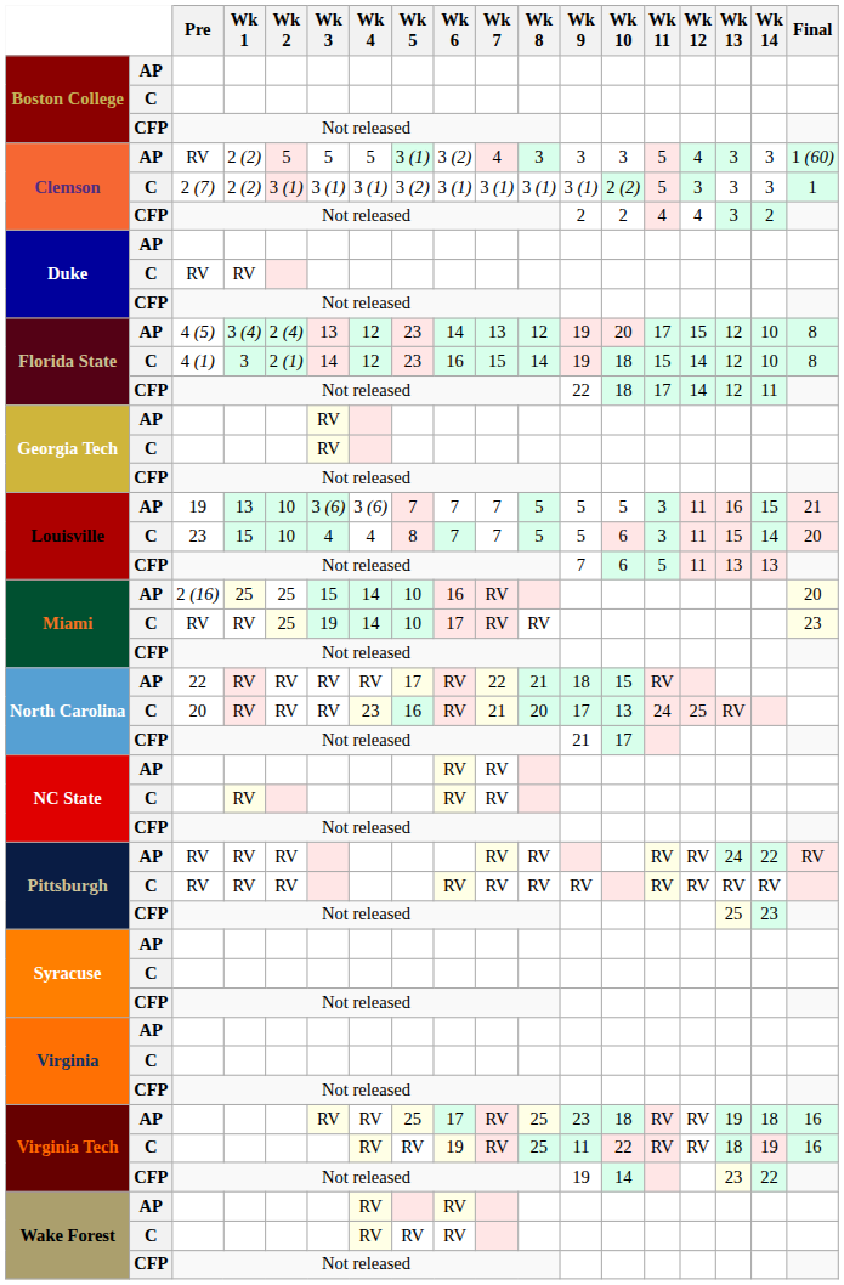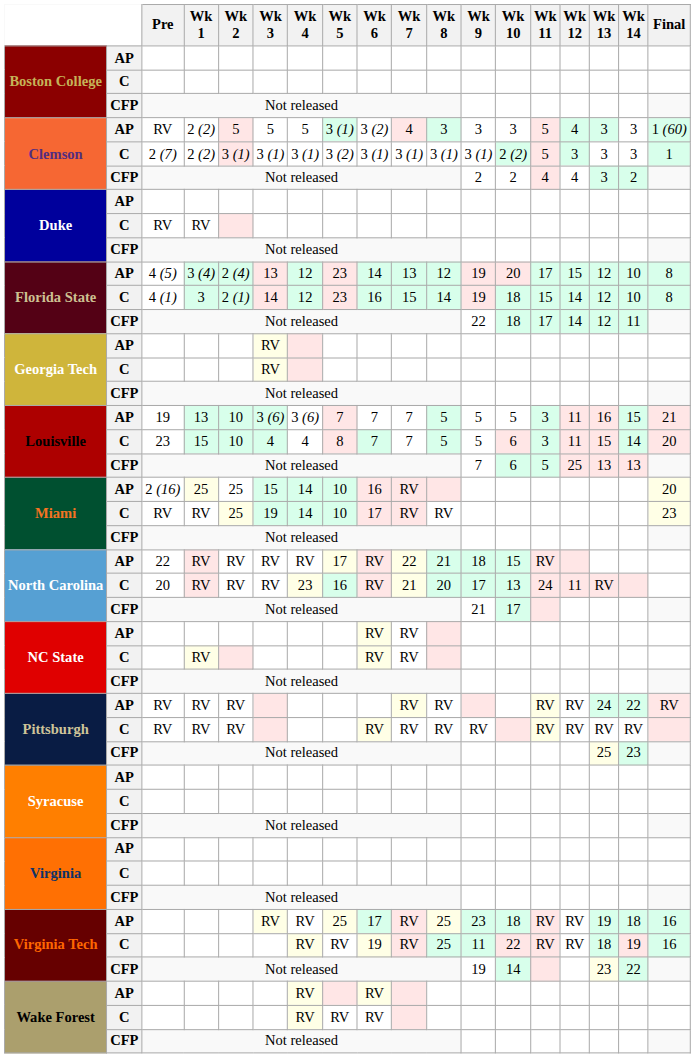 <table class="wikitable" style="white-space:nowrap;font-size:90%;">
 <tr>
 <th colspan=2 style="background:white; border-top-style:hidden; border-left-style:hidden;"> </th>
 <th>Pre</th>
 <th>Wk<br>1</th>
 <th>Wk<br>2</th>
 <th>Wk<br>3</th>
 <th>Wk<br>4</th>
 <th>Wk<br>5</th>
 <th>Wk<br>6</th>
 <th>Wk<br>7</th>
 <th>Wk<br>8</th>
 <th>Wk<br>9</th>
 <th>Wk<br>10</th>
 <th>Wk<br>11</th>
 <th>Wk<br>12</th>
 <th>Wk<br>13</th>
 <th>Wk<br>14</th>
 <th>Final</th>
 </tr>
 <tr "text-align:center;">
 <th rowspan=3 style="background:#8B0000; color:#C5B358;"><strong>Boston College</strong></th>
 <th>AP</th>
 <td style="background:#FFF;"></td>
 <td style="background:#FFF;"></td>
 <td style="background:#FFF;"></td>
 <td style="background:#FFF;"></td>
 <td style="background:#FFF;"></td>
 <td style="background:#FFF;"></td>
 <td style="background:#FFF;"></td>
 <td style="background:#FFF;"></td>
 <td style="background:#FFF;"></td>
 <td style="background:#FFF;"></td>
 <td style="background:#FFF;"></td>
 <td style="background:#FFF;"></td>
 <td style="background:#FFF;"></td>
 <td style="background:#FFF;"></td>
 <td style="background:#FFF;"></td>
 <td style="background:#FFF;"></td>
 </tr>
 <tr style="text-align:center;">
 <th>C</th>
 <td style="background:#FFF;"></td>
 <td style="background:#FFF;"></td>
 <td style="background:#FFF;"></td>
 <td style="background:#FFF;"></td>
 <td style="background:#FFF;"></td>
 <td style="background:#FFF;"></td>
 <td style="background:#FFF;"></td>
 <td style="background:#FFF;"></td>
 <td style="background:#FFF;"></td>
 <td style="background:#FFF;"></td>
 <td style="background:#FFF;"></td>
 <td style="background:#FFF;"></td>
 <td style="background:#FFF;"></td>
 <td style="background:#FFF;"></td>
 <td style="background:#FFF;"></td>
 <td style="background:#FFF;"></td>
 </tr>
 <tr style="text-align:center;">
 <th>CFP</th>
 <td colspan=9 align=center>Not released</td>
 <td style="background:#FFF;"> </td>
 <td style="background:#FFF;"></td>
 <td style="background:#FFF;"></td>
 <td style="background:#FFF;"></td>
 <td style="background:#FFF;"></td>
 <td style="background:#FFF;"></td>
 </tr>
 <tr style="text-align:center;">
 <th rowspan=3 style="background:#F66733; color:#522D80;"><strong>Clemson</strong></th>
 <th>AP</th>
 <td style="background:#FFF;">RV</td>
 <td style="background:#FFF;">2 <em>(2)</em></td>
 <td style="background:#ffe6e6;">5</td>
 <td style="background:#FFF;">5</td>
 <td style="background:#FFF;">5</td>
 <td style="background:#d8ffeb;">3 <em>(1)</em></td>
 <td style="background:#FFF;">3 <em>(2)</em></td>
 <td style="background:#ffe6e6;">4</td>
 <td style="background:#d8ffeb;">3</td>
 <td style="background:#FFF;">3</td>
 <td style="background:#FFF;">3</td>
 <td style="background:#ffe6e6;">5</td>
 <td style="background:#d8ffeb;">4</td>
 <td style="background:#d8ffeb;">3</td>
 <td style="background:#FFF;">3</td>
 <td style="background:#d8ffeb;">1 <em>(60)</em></td>
 </tr>
 <tr style="text-align:center;">
 <th>C</th>
 <td style="background:#FFF;">2 <em>(7)</em></td>
 <td style="background:#FFF;">2 <em>(2)</em></td>
 <td style="background:#ffe6e6;">3 <em>(1)</em></td>
 <td style="background:#FFF;">3 <em>(1)</em></td>
 <td style="background:#FFF;">3 <em>(1)</em></td>
 <td style="background:#FFF;">3 <em>(2)</em></td>
 <td style="background:#FFF;">3 <em>(1)</em></td>
 <td style="background:#FFF;">3 <em>(1)</em></td>
 <td style="background:#FFF;">3 <em>(1)</em></td>
 <td style="background:#FFF;">3 <em>(1)</em></td>
 <td style="background:#d8ffeb;">2 <em>(2)</em></td>
 <td style="background:#ffe6e6;">5</td>
 <td style="background:#d8ffeb;">3</td>
 <td style="background:#FFF;">3</td>
 <td style="background:#FFF;">3</td>
 <td style="background:#d8ffeb;">1</td>
 </tr>
 <tr style="text-align:center;">
 <th>CFP</th>
 <td colspan=9 align=center>Not released</td>
 <td style="background:#FFF;">2</td>
 <td style="background:#FFF;">2</td>
 <td style="background:#ffe6e6;">4</td>
 <td style="background:#FFF;">4</td>
 <td style="background:#d8ffeb;">3</td>
 <td style="background:#d8ffeb;">2</td>
 </tr>
 <tr style="text-align:center;">
 <th rowspan=3 style="background:#00009C; color:#FFFFFF;"><strong>Duke</strong></th>
 <th>AP</th>
 <td style="background:#FFF;"></td>
 <td style="background:#FFF;"></td>
 <td style="background:#FFF;"></td>
 <td style="background:#FFF;"></td>
 <td style="background:#FFF;"></td>
 <td style="background:#FFF;"></td>
 <td style="background:#FFF;"></td>
 <td style="background:#FFF;"></td>
 <td style="background:#FFF;"></td>
 <td style="background:#FFF;"></td>
 <td style="background:#FFF;"></td>
 <td style="background:#FFF;"></td>
 <td style="background:#FFF;"></td>
 <td style="background:#FFF;"></td>
 <td style="background:#FFF;"></td>
 <td style="background:#FFF;"></td>
 </tr>
 <tr style="text-align:center;">
 <th>C</th>
 <td style="background:#FFF;">RV</td>
 <td style="background:#FFF;">RV</td>
 <td style="background:#ffe6e6;"></td>
 <td style="background:#FFF;"></td>
 <td style="background:#FFF;"></td>
 <td style="background:#FFF;"></td>
 <td style="background:#FFF;"></td>
 <td style="background:#FFF;"></td>
 <td style="background:#FFF;"></td>
 <td style="background:#FFF;"></td>
 <td style="background:#FFF;"></td>
 <td style="background:#FFF;"></td>
 <td style="background:#FFF;"></td>
 <td style="background:#FFF;"></td>
 <td style="background:#FFF;"></td>
 <td style="background:#FFF;"></td>
 </tr>
 <tr style="text-align:center;">
 <th>CFP</th>
 <td colspan=9 align=center>Not released</td>
 <td style="background:#FFF;"> </td>
 <td style="background:#FFF;"></td>
 <td style="background:#FFF;"></td>
 <td style="background:#FFF;"></td>
 <td style="background:#FFF;"></td>
 <td style="background:#FFF;"></td>
 </tr>
 <tr style="text-align:center;">
 <th rowspan=3 style="background:#540115; color:#CDC092;"><strong>Florida State</strong></th>
 <th>AP</th>
 <td style="background:#FFF;">4 <em>(5)</em></td>
 <td style="background:#d8ffeb;">3 <em>(4)</em></td>
 <td style="background:#d8ffeb;">2 <em>(4)</em></td>
 <td style="background:#ffe6e6;">13</td>
 <td style="background:#d8ffeb;">12</td>
 <td style="background:#ffe6e6;">23</td>
 <td style="background:#d8ffeb;">14</td>
 <td style="background:#d8ffeb;">13</td>
 <td style="background:#d8ffeb;">12</td>
 <td style="background:#ffe6e6;">19</td>
 <td style="background:#ffe6e6;">20</td>
 <td style="background:#d8ffeb;">17</td>
 <td style="background:#d8ffeb;">15</td>
 <td style="background:#d8ffeb;">12</td>
 <td style="background:#d8ffeb;">10</td>
 <td style="background:#d8ffeb;">8</td>
 </tr>
 <tr style="text-align:center;">
 <th>C</th>
 <td style="background:#FFF;">4 <em>(1)</em></td>
 <td style="background:#d8ffeb;">3</td>
 <td style="background:#d8ffeb;">2 <em>(1)</em></td>
 <td style="background:#ffe6e6;">14</td>
 <td style="background:#d8ffeb;">12</td>
 <td style="background:#ffe6e6;">23</td>
 <td style="background:#d8ffeb;">16</td>
 <td style="background:#d8ffeb;">15</td>
 <td style="background:#d8ffeb;">14</td>
 <td style="background:#ffe6e6;">19</td>
 <td style="background:#d8ffeb;">18</td>
 <td style="background:#d8ffeb;">15</td>
 <td style="background:#d8ffeb;">14</td>
 <td style="background:#d8ffeb;">12</td>
 <td style="background:#d8ffeb;">10</td>
 <td style="background:#d8ffeb;">8</td>
 </tr>
 <tr style="text-align:center;">
 <th>CFP</th>
 <td colspan=9 align=center>Not released</td>
 <td style="background:#FFF;">22</td>
 <td style="background:#d8ffeb;">18</td>
 <td style="background:#d8ffeb;">17</td>
 <td style="background:#d8ffeb;">14</td>
 <td style="background:#d8ffeb;">12</td>
 <td style="background:#d8ffeb;">11</td>
 </tr>
 <tr style="text-align:center;">
 <th rowspan=3 style="background:#CFB53B; color:#FFFFFF;"><strong>Georgia Tech</strong></th>
 <th>AP</th>
 <td style="background:#FFF;"></td>
 <td style="background:#FFF;"></td>
 <td style="background:#FFF;"></td>
 <td style="background:#ffffe6;">RV</td>
 <td style="background:#ffe6e6;"></td>
 <td style="background:#FFF;"></td>
 <td style="background:#FFF;"></td>
 <td style="background:#FFF;"></td>
 <td style="background:#FFF;"></td>
 <td style="background:#FFF;"></td>
 <td style="background:#FFF;"></td>
 <td style="background:#FFF;"></td>
 <td style="background:#FFF;"></td>
 <td style="background:#FFF;"></td>
 <td style="background:#FFF;"></td>
 <td style="background:#FFF;"></td>
 </tr>
 <tr style="text-align:center;">
 <th>C</th>
 <td style="background:#FFF;"></td>
 <td style="background:#FFF;"></td>
 <td style="background:#FFF;"></td>
 <td style="background:#ffffe6;">RV</td>
 <td style="background:#ffe6e6;"></td>
 <td style="background:#FFF;"></td>
 <td style="background:#FFF;"></td>
 <td style="background:#FFF;"></td>
 <td style="background:#FFF;"></td>
 <td style="background:#FFF;"></td>
 <td style="background:#FFF;"></td>
 <td style="background:#FFF;"></td>
 <td style="background:#FFF;"></td>
 <td style="background:#FFF;"></td>
 <td style="background:#FFF;"></td>
 <td style="background:#FFF;"></td>
 </tr>
 <tr style="text-align:center;">
 <th>CFP</th>
 <td colspan=9 align=center>Not released</td>
 <td style="background:#FFF;"> </td>
 <td style="background:#FFF;"></td>
 <td style="background:#FFF;"></td>
 <td style="background:#FFF;"></td>
 <td style="background:#FFF;"></td>
 <td style="background:#FFF;"></td>
 </tr>
 <tr style="text-align:center;">
 <th rowspan=3 style="background:#AD0000; color:#000000;"><strong>Louisville</strong></th>
 <th>AP</th>
 <td style="background:#FFF;">19</td>
 <td style="background:#d8ffeb;">13</td>
 <td style="background:#d8ffeb;">10</td>
 <td style="background:#d8ffeb;">3 <em>(6)</em></td>
 <td style="background:#FFF;">3 <em>(6)</em></td>
 <td style="background:#ffe6e6;">7</td>
 <td style="background:#FFF;">7</td>
 <td style="background:#FFF;">7</td>
 <td style="background:#d8ffeb;">5</td>
 <td style="background:#FFF;">5</td>
 <td style="background:#FFF;">5</td>
 <td style="background:#d8ffeb;">3</td>
 <td style="background:#ffe6e6;">11</td>
 <td style="background:#ffe6e6;">16</td>
 <td style="background:#d8ffeb;">15</td>
 <td style="background:#ffe6e6;">21</td>
 </tr>
 <tr style="text-align:center;">
 <th>C</th>
 <td style="background:#FFF;">23</td>
 <td style="background:#d8ffeb;">15</td>
 <td style="background:#d8ffeb;">10</td>
 <td style="background:#d8ffeb;">4</td>
 <td style="background:#FFF;">4</td>
 <td style="background:#ffe6e6;">8</td>
 <td style="background:#d8ffeb;">7</td>
 <td style="background:#FFF;">7</td>
 <td style="background:#d8ffeb;">5</td>
 <td style="background:#FFF;">5</td>
 <td style="background:#ffe6e6;">6</td>
 <td style="background:#d8ffeb;">3</td>
 <td style="background:#ffe6e6;">11</td>
 <td style="background:#ffe6e6;">15</td>
 <td style="background:#d8ffeb;">14</td>
 <td style="background:#ffe6e6;">20</td>
 </tr>
 <tr style="text-align:center;">
 <th>CFP</th>
 <td colspan=9 align=center>Not released</td>
 <td style="background:#FFF;">7</td>
 <td style="background:#d8ffeb;">6</td>
 <td style="background:#d8ffeb;">5</td>
-<td style="background:#ffe6e6;">11</td>
+<td style="background:#ffe6e6;">25</td>
 <td style="background:#ffe6e6;">13</td>
 <td style="background:#ffe6e6;">13</td>
 </tr>
 <tr style="text-align:center;">
 <th rowspan=3 style="background:#005030; color:#f47321;"><strong>Miami</strong></th>
 <th>AP</th>
 <td style="background:#FFF;">2 <em>(16)</em></td>
 <td style="background:#ffffe6;">25</td>
 <td style="background:#FFF;">25</td>
 <td style="background:#d8ffeb;">15</td>
 <td style="background:#d8ffeb;">14</td>
 <td style="background:#d8ffeb;">10</td>
 <td style="background:#ffe6e6;">16</td>
 <td style="background:#ffe6e6;">RV</td>
 <td style="background:#ffe6e6;"></td>
 <td style="background:#FFF;"></td>
 <td style="background:#FFF;"></td>
 <td style="background:#FFF;"></td>
 <td style="background:#FFF;"></td>
 <td style="background:#FFF;"></td>
 <td style="background:#FFF;"></td>
 <td style="background:#ffffe6;">20</td>
 </tr>
 <tr style="text-align:center;">
 <th>C</th>
 <td style="background:#FFF;">RV</td>
 <td style="background:#FFF;">RV</td>
 <td style="background:#ffffe6;">25</td>
 <td style="background:#d8ffeb;">19</td>
 <td style="background:#d8ffeb;">14</td>
 <td style="background:#d8ffeb;">10</td>
 <td style="background:#ffe6e6;">17</td>
 <td style="background:#ffe6e6;">RV</td>
 <td style="background:#FFF;">RV</td>
 <td style="background:#FFF;"></td>
 <td style="background:#FFF;"></td>
 <td style="background:#FFF;"></td>
 <td style="background:#FFF;"></td>
 <td style="background:#FFF;"></td>
 <td style="background:#FFF;"></td>
 <td style="background:#ffffe6;">23</td>
 </tr>
 <tr style="text-align:center;">
 <th>CFP</th>
 <td colspan=9 align=center>Not released</td>
 <td style="background:#FFF;"> </td>
 <td style="background:#FFF;"></td>
 <td style="background:#FFF;"></td>
 <td style="background:#FFF;"></td>
 <td style="background:#FFF;"></td>
 <td style="background:#FFF;"></td>
 </tr>
 <tr style="text-align:center;">
 <th rowspan=3 style="background:#56A0D3; color:#FFFFFF;"><strong>North Carolina</strong></th>
 <th>AP</th>
 <td style="background:#FFF;">22</td>
 <td style="background:#ffe6e6;">RV</td>
 <td style="background:#FFF;">RV</td>
 <td style="background:#FFF;">RV</td>
 <td style="background:#FFF;">RV</td>
 <td style="background:#ffffe6;">17</td>
 <td style="background:#ffe6e6;">RV</td>
 <td style="background:#ffffe6;">22</td>
 <td style="background:#d8ffeb;">21</td>
 <td style="background:#d8ffeb;">18</td>
 <td style="background:#d8ffeb;">15</td>
 <td style="background:#ffe6e6;">RV</td>
 <td style="background:#ffe6e6;"></td>
 <td style="background:#FFF;"></td>
 <td style="background:#FFF;"></td>
 <td style="background:#FFF;"></td>
 </tr>
 <tr style="text-align:center;">
 <th>C</th>
 <td style="background:#FFF;">20</td>
 <td style="background:#ffe6e6;">RV</td>
 <td style="background:#FFF;">RV</td>
 <td style="background:#FFF;">RV</td>
 <td style="background:#ffffe6;">23</td>
 <td style="background:#d8ffeb;">16</td>
 <td style="background:#ffe6e6;">RV</td>
 <td style="background:#ffffe6;">21</td>
 <td style="background:#d8ffeb;">20</td>
 <td style="background:#d8ffeb;">17</td>
 <td style="background:#d8ffeb;">13</td>
 <td style="background:#ffe6e6;">24</td>
-<td style="background:#ffe6e6;">25</td>
+<td style="background:#ffe6e6;">11</td>
 <td style="background:#ffe6e6;">RV</td>
 <td style="background:#ffe6e6;"></td>
 <td style="background:#FFF;"></td>
 </tr>
 <tr style="text-align:center;">
 <th>CFP</th>
 <td colspan=9 align=center>Not released</td>
 <td style="background:#FFF;">21</td>
 <td style="background:#d8ffeb;">17</td>
 <td style="background:#ffe6e6;"></td>
 <td style="background:#FFF;"></td>
 <td style="background:#FFF;"></td>
 <td style="background:#FFF;"></td>
 </tr>
 <tr style="text-align:center;">
 <th rowspan=3 style="background:#e00000; color:#FFFFFF;"><strong>NC State</strong></th>
 <th>AP</th>
 <td style="background:#FFF;"></td>
 <td style="background:#FFF;"></td>
 <td style="background:#FFF;"></td>
 <td style="background:#FFF;"></td>
 <td style="background:#FFF;"></td>
 <td style="background:#FFF;"></td>
 <td style="background:#ffffe6;">RV</td>
 <td style="background:#FFF;">RV</td>
 <td style="background:#ffe6e6;"></td>
 <td style="background:#FFF;"></td>
 <td style="background:#FFF;"></td>
 <td style="background:#FFF;"></td>
 <td style="background:#FFF;"></td>
 <td style="background:#FFF;"></td>
 <td style="background:#FFF;"></td>
 <td style="background:#FFF;"></td>
 </tr>
 <tr style="text-align:center;">
 <th>C</th>
 <td style="background:#FFF;"></td>
 <td style="background:#ffffe6;">RV</td>
 <td style="background:#ffe6e6;"></td>
 <td style="background:#FFF;"></td>
 <td style="background:#FFF;"></td>
 <td style="background:#FFF;"></td>
 <td style="background:#ffffe6;">RV</td>
 <td style="background:#FFF;">RV</td>
 <td style="background:#ffe6e6;"></td>
 <td style="background:#FFF;"></td>
 <td style="background:#FFF;"></td>
 <td style="background:#FFF;"></td>
 <td style="background:#FFF;"></td>
 <td style="background:#FFF;"></td>
 <td style="background:#FFF;"></td>
 <td style="background:#FFF;"></td>
 </tr>
 <tr style="text-align:center;">
 <th>CFP</th>
 <td colspan=9 align=center>Not released</td>
 <td style="background:#FFF;"> </td>
 <td style="background:#FFF;"></td>
 <td style="background:#FFF;"></td>
 <td style="background:#FFF;"></td>
 <td style="background:#FFF;"></td>
 <td style="background:#FFF;"></td>
 </tr>
 <tr style="text-align:center;">
 <th rowspan=3 style="background:#091C44; color:#CEC499;"><strong>Pittsburgh</strong></th>
 <th>AP</th>
 <td style="background:#FFF;">RV</td>
 <td style="background:#FFF;">RV</td>
 <td style="background:#FFF;">RV</td>
 <td style="background:#ffe6e6;"></td>
 <td style="background:#FFF;"></td>
 <td style="background:#FFF;"></td>
 <td style="background:#FFF;"></td>
 <td style="background:#ffffe6;">RV</td>
 <td style="background:#FFF;">RV</td>
 <td style="background:#ffe6e6;"></td>
 <td style="background:#FFF;"></td>
 <td style="background:#ffffe6;">RV</td>
 <td style="background:#FFF;">RV</td>
 <td style="background:#d8ffeb;">24</td>
 <td style="background:#d8ffeb;">22</td>
 <td style="background:#ffe6e6;">RV</td>
 </tr>
 <tr style="text-align:center;">
 <th>C</th>
 <td style="background:#FFF;">RV</td>
 <td style="background:#FFF;">RV</td>
 <td style="background:#FFF;">RV</td>
 <td style="background:#ffe6e6;"></td>
 <td style="background:#FFF;"></td>
 <td style="background:#FFF;"></td>
 <td style="background:#ffffe6;">RV</td>
 <td style="background:#FFF;">RV</td>
 <td style="background:#FFF;">RV</td>
 <td style="background:#FFF;">RV</td>
 <td style="background:#ffe6e6;"></td>
 <td style="background:#ffffe6;">RV</td>
 <td style="background:#FFF;">RV</td>
 <td style="background:#FFF;">RV</td>
 <td style="background:#FFF;">RV</td>
 <td style="background:#ffe6e6;"></td>
 </tr>
 <tr style="text-align:center;">
 <th>CFP</th>
 <td colspan=9 align=center>Not released</td>
 <td style="background:#FFF;"> </td>
 <td style="background:#FFF;"></td>
 <td style="background:#FFF;"></td>
 <td style="background:#FFF;"></td>
 <td style="background:#ffffe6;">25</td>
 <td style="background:#d8ffeb;">23</td>
 </tr>
 <tr style="text-align:center;">
 <th rowspan=3 style="background:#FF7F00; color:#ffffff;"><strong>Syracuse</strong></th>
 <th>AP</th>
 <td style="background:#FFF;"></td>
 <td style="background:#FFF;"></td>
 <td style="background:#FFF;"></td>
 <td style="background:#FFF;"></td>
 <td style="background:#FFF;"></td>
 <td style="background:#FFF;"></td>
 <td style="background:#FFF;"></td>
 <td style="background:#FFF;"></td>
 <td style="background:#FFF;"></td>
 <td style="background:#FFF;"></td>
 <td style="background:#FFF;"></td>
 <td style="background:#FFF;"></td>
 <td style="background:#FFF;"></td>
 <td style="background:#FFF;"></td>
 <td style="background:#FFF;"></td>
 <td style="background:#FFF;"></td>
 </tr>
 <tr style="text-align:center;">
 <th>C</th>
 <td style="background:#FFF;"></td>
 <td style="background:#FFF;"></td>
 <td style="background:#FFF;"></td>
 <td style="background:#FFF;"></td>
 <td style="background:#FFF;"></td>
 <td style="background:#FFF;"></td>
 <td style="background:#FFF;"></td>
 <td style="background:#FFF;"></td>
 <td style="background:#FFF;"></td>
 <td style="background:#FFF;"></td>
 <td style="background:#FFF;"></td>
 <td style="background:#FFF;"></td>
 <td style="background:#FFF;"></td>
 <td style="background:#FFF;"></td>
 <td style="background:#FFF;"></td>
 <td style="background:#FFF;"></td>
 </tr>
 <tr style="text-align:center;">
 <th>CFP</th>
 <td colspan=9 align=center>Not released</td>
 <td style="background:#FFF;"> </td>
 <td style="background:#FFF;"></td>
 <td style="background:#FFF;"></td>
 <td style="background:#FFF;"></td>
 <td style="background:#FFF;"></td>
 <td style="background:#FFF;"></td>
 </tr>
 <tr style="text-align:center;">
 <th rowspan=3 style="background:#ff7003; color:#0d3268;"><strong>Virginia</strong></th>
 <th>AP</th>
 <td style="background:#FFF;"></td>
 <td style="background:#FFF;"></td>
 <td style="background:#FFF;"></td>
 <td style="background:#FFF;"></td>
 <td style="background:#FFF;"></td>
 <td style="background:#FFF;"></td>
 <td style="background:#FFF;"></td>
 <td style="background:#FFF;"></td>
 <td style="background:#FFF;"></td>
 <td style="background:#FFF;"></td>
 <td style="background:#FFF;"></td>
 <td style="background:#FFF;"></td>
 <td style="background:#FFF;"></td>
 <td style="background:#FFF;"></td>
 <td style="background:#FFF;"></td>
 <td style="background:#FFF;"></td>
 </tr>
 <tr style="text-align:center;">
 <th>C</th>
 <td style="background:#FFF;"></td>
 <td style="background:#FFF;"></td>
 <td style="background:#FFF;"></td>
 <td style="background:#FFF;"></td>
 <td style="background:#FFF;"></td>
 <td style="background:#FFF;"></td>
 <td style="background:#FFF;"></td>
 <td style="background:#FFF;"></td>
 <td style="background:#FFF;"></td>
 <td style="background:#FFF;"></td>
 <td style="background:#FFF;"></td>
 <td style="background:#FFF;"></td>
 <td style="background:#FFF;"></td>
 <td style="background:#FFF;"></td>
 <td style="background:#FFF;"></td>
 <td style="background:#FFF;"></td>
 </tr>
 <tr style="text-align:center;">
 <th>CFP</th>
 <td colspan=9 align=center>Not released</td>
 <td style="background:#FFF;"> </td>
 <td style="background:#FFF;"></td>
 <td style="background:#FFF;"></td>
 <td style="background:#FFF;"></td>
 <td style="background:#FFF;"></td>
 <td style="background:#FFF;"></td>
 </tr>
 <tr style="text-align:center;">
 <th rowspan=3 style="background:#660000; color:#ff6600;"><strong>Virginia Tech</strong></th>
 <th>AP</th>
 <td style="background:#FFF;"></td>
 <td style="background:#FFF;"></td>
 <td style="background:#FFF;"></td>
 <td style="background:#ffffe6;">RV</td>
 <td style="background:#FFF;">RV</td>
 <td style="background:#ffffe6;">25</td>
 <td style="background:#d8ffeb;">17</td>
 <td style="background:#ffe6e6;">RV</td>
 <td style="background:#ffffe6;">25</td>
 <td style="background:#d8ffeb;">23</td>
 <td style="background:#d8ffeb;">18</td>
 <td style="background:#ffe6e6;">RV</td>
 <td style="background:#FFF;">RV</td>
 <td style="background:#d8ffeb;">19</td>
 <td style="background:#d8ffeb;">18</td>
 <td style="background:#d8ffeb;">16</td>
 </tr>
 <tr style="text-align:center;">
 <th>C</th>
 <td style="background:#FFF;"></td>
 <td style="background:#FFF;"></td>
 <td style="background:#FFF;"></td>
 <td style="background:#FFF;"></td>
 <td style="background:#ffffe6;">RV</td>
 <td style="background:#FFF;">RV</td>
 <td style="background:#ffffe6;">19</td>
 <td style="background:#ffe6e6;">RV</td>
 <td style="background:#d8ffeb;">25</td>
 <td style="background:#d8ffeb;">11</td>
 <td style="background:#ffe6e6;">22</td>
 <td style="background:#ffe6e6;">RV</td>
 <td style="background:#FFF;">RV</td>
 <td style="background:#d8ffeb;">18</td>
 <td style="background:#ffe6e6;">19</td>
 <td style="background:#d8ffeb;">16</td>
 </tr>
 <tr style="text-align:center;">
 <th>CFP</th>
 <td colspan=9 align=center>Not released</td>
 <td style="background:#FFF;">19</td>
 <td style="background:#d8ffeb;">14</td>
 <td style="background:#ffe6e6;"></td>
 <td style="background:#FFF;"></td>
 <td style="background:#ffffe6;">23</td>
 <td style="background:#d8ffeb;">22</td>
 </tr>
 <tr style="text-align:center;">
 <th rowspan=3 style="background:#AB9F6D; color:#000000;"><strong>Wake Forest</strong></th>
 <th>AP</th>
 <td style="background:#FFF;"></td>
 <td style="background:#FFF;"></td>
 <td style="background:#FFF;"></td>
 <td style="background:#FFF;"></td>
 <td style="background:#ffffe6;">RV</td>
 <td style="background:#ffe6e6;"></td>
 <td style="background:#ffffe6;">RV</td>
 <td style="background:#ffe6e6;"></td>
 <td style="background:#FFF;"></td>
 <td style="background:#FFF;"></td>
 <td style="background:#FFF;"></td>
 <td style="background:#FFF;"></td>
 <td style="background:#FFF;"></td>
 <td style="background:#FFF;"></td>
 <td style="background:#FFF;"></td>
 <td style="background:#FFF;"></td>
 </tr>
 <tr style="text-align:center;">
 <th>C</th>
 <td style="background:#FFF;"></td>
 <td style="background:#FFF;"></td>
 <td style="background:#FFF;"></td>
 <td style="background:#FFF;"></td>
 <td style="background:#ffffe6;">RV</td>
 <td style="background:#FFF;">RV</td>
 <td style="background:#FFF;">RV</td>
 <td style="background:#ffe6e6;"></td>
 <td style="background:#FFF;"></td>
 <td style="background:#FFF;"></td>
 <td style="background:#FFF;"></td>
 <td style="background:#FFF;"></td>
 <td style="background:#FFF;"></td>
 <td style="background:#FFF;"></td>
 <td style="background:#FFF;"></td>
 <td style="background:#FFF;"></td>
 </tr>
 <tr style="text-align:center;">
 <th>CFP</th>
 <td colspan=9 align=center>Not released</td>
 <td style="background:#FFF;"> </td>
 <td style="background:#FFF;"></td>
 <td style="background:#FFF;"></td>
 <td style="background:#FFF;"></td>
 <td style="background:#FFF;"></td>
 <td style="background:#FFF;"></td>
 </tr>
 </table>
